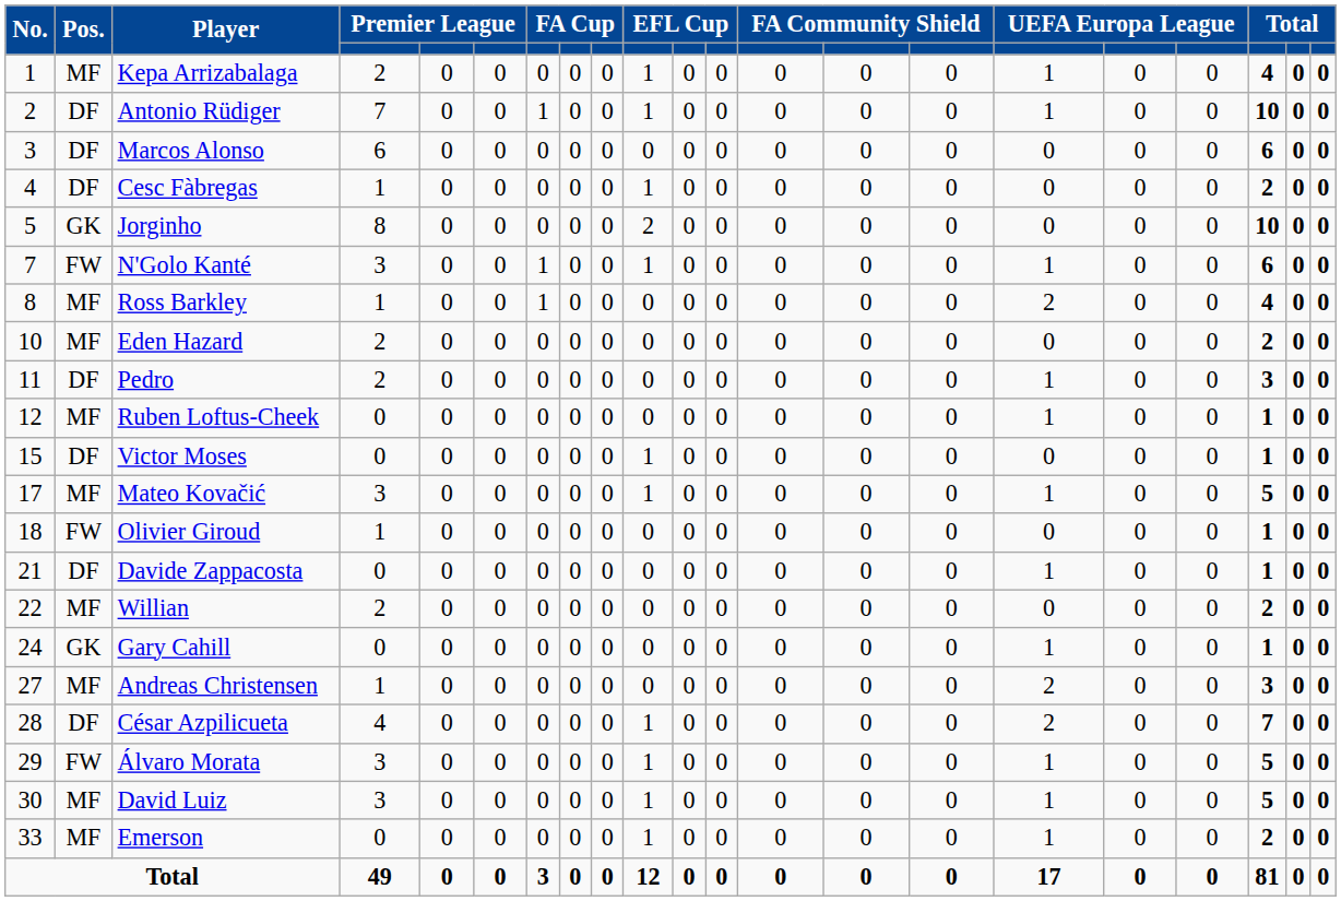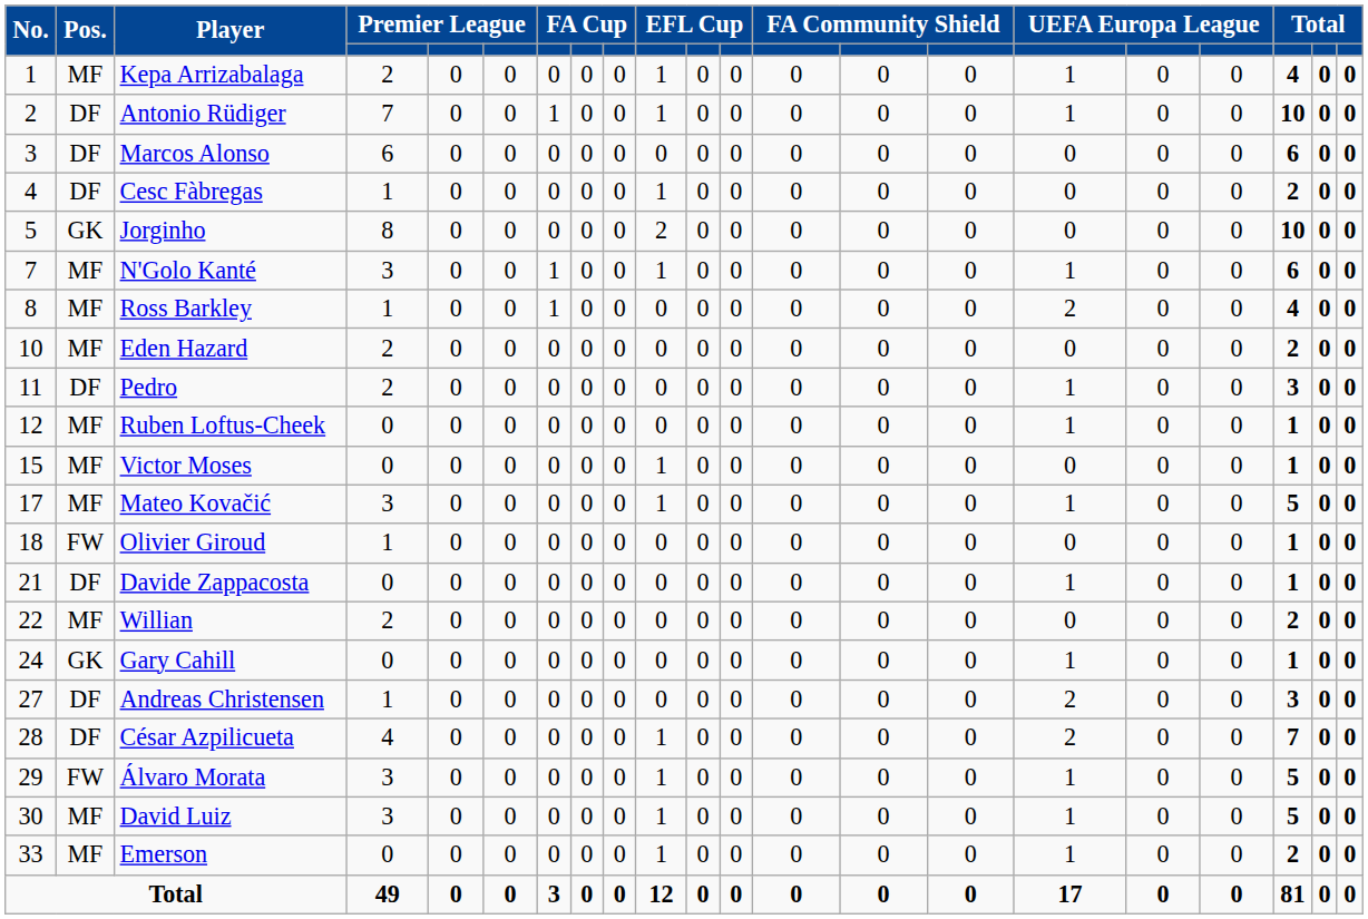 <table class="wikitable sortable" style="text-align:center;width:100%;">
 <tr>
 <th rowspan=2 style=background-color:#034694;color:#FFFFFF>No.</th>
 <th rowspan=2 style=background-color:#034694;color:#FFFFFF>Pos.</th>
 <th rowspan=2 style=background-color:#034694;color:#FFFFFF>Player</th>
 <th colspan=3 style=background:#034694;color:#FFFFFF>Premier League</th>
 <th colspan=3 style=background:#034694;color:#FFFFFF>FA Cup</th>
 <th colspan=3 style=background:#034694;color:#FFFFFF>EFL Cup</th>
 <th colspan=3 style=background:#034694;color:#FFFFFF>FA Community Shield</th>
 <th colspan=3 style=background:#034694;color:#FFFFFF>UEFA Europa League</th>
 <th colspan=3 style=background:#034694;color:#FFFFFF>Total</th>
 </tr>
 <tr>
 <th style=background-color:#034694;color:#FFFFFF></th>
 <th style=background-color:#034694;color:#FFFFFF></th>
 <th style=background-color:#034694;color:#FFFFFF></th>
 <th style=background-color:#034694;color:#FFFFFF></th>
 <th style=background-color:#034694;color:#FFFFFF></th>
 <th style=background-color:#034694;color:#FFFFFF></th>
 <th style=background-color:#034694;color:#FFFFFF></th>
 <th style=background-color:#034694;color:#FFFFFF></th>
 <th style=background-color:#034694;color:#FFFFFF></th>
 <th style=background-color:#034694;color:#FFFFFF></th>
 <th style=background-color:#034694;color:#FFFFFF></th>
 <th style=background-color:#034694;color:#FFFFFF></th>
 <th style=background-color:#034694;color:#FFFFFF></th>
 <th style=background-color:#034694;color:#FFFFFF></th>
 <th style=background-color:#034694;color:#FFFFFF></th>
 <th style=background-color:#034694;color:#FFFFFF></th>
 <th style=background-color:#034694;color:#FFFFFF></th>
 <th style=background-color:#034694;color:#FFFFFF></th>
 </tr>
 <tr>
 <td>1</td>
 <td>MF</td>
 <td align=left> <a href='#'>Kepa Arrizabalaga</a></td>
 <td>2</td>
 <td>0</td>
 <td>0</td>
 <td>0</td>
 <td>0</td>
 <td>0</td>
 <td>1</td>
 <td>0</td>
 <td>0</td>
 <td>0</td>
 <td>0</td>
 <td>0</td>
 <td>1</td>
 <td>0</td>
 <td>0</td>
 <td><strong>4</strong></td>
 <td><strong>0</strong></td>
 <td><strong>0</strong></td>
 </tr>
 <tr>
 <td>2</td>
 <td>DF</td>
 <td align=left> <a href='#'>Antonio Rüdiger</a></td>
 <td>7</td>
 <td>0</td>
 <td>0</td>
 <td>1</td>
 <td>0</td>
 <td>0</td>
 <td>1</td>
 <td>0</td>
 <td>0</td>
 <td>0</td>
 <td>0</td>
 <td>0</td>
 <td>1</td>
 <td>0</td>
 <td>0</td>
 <td><strong>10</strong></td>
 <td><strong>0</strong></td>
 <td><strong>0</strong></td>
 </tr>
 <tr>
 <td>3</td>
 <td>DF</td>
 <td align=left> <a href='#'>Marcos Alonso</a></td>
 <td>6</td>
 <td>0</td>
 <td>0</td>
 <td>0</td>
 <td>0</td>
 <td>0</td>
 <td>0</td>
 <td>0</td>
 <td>0</td>
 <td>0</td>
 <td>0</td>
 <td>0</td>
 <td>0</td>
 <td>0</td>
 <td>0</td>
 <td><strong>6</strong></td>
 <td><strong>0</strong></td>
 <td><strong>0</strong></td>
 </tr>
 <tr>
 <td>4</td>
 <td>DF</td>
 <td align=left> <a href='#'>Cesc Fàbregas</a></td>
 <td>1</td>
 <td>0</td>
 <td>0</td>
 <td>0</td>
 <td>0</td>
 <td>0</td>
 <td>1</td>
 <td>0</td>
 <td>0</td>
 <td>0</td>
 <td>0</td>
 <td>0</td>
 <td>0</td>
 <td>0</td>
 <td>0</td>
 <td><strong>2</strong></td>
 <td><strong>0</strong></td>
 <td><strong>0</strong></td>
 </tr>
 <tr>
 <td>5</td>
 <td>GK</td>
 <td align=left> <a href='#'>Jorginho</a></td>
 <td>8</td>
 <td>0</td>
 <td>0</td>
 <td>0</td>
 <td>0</td>
 <td>0</td>
 <td>2</td>
 <td>0</td>
 <td>0</td>
 <td>0</td>
 <td>0</td>
 <td>0</td>
 <td>0</td>
 <td>0</td>
 <td>0</td>
 <td><strong>10</strong></td>
 <td><strong>0</strong></td>
 <td><strong>0</strong></td>
 </tr>
 <tr>
 <td>7</td>
-<td>FW</td>
+<td>MF</td>
 <td align=left> <a href='#'>N'Golo Kanté</a></td>
 <td>3</td>
 <td>0</td>
 <td>0</td>
 <td>1</td>
 <td>0</td>
 <td>0</td>
 <td>1</td>
 <td>0</td>
 <td>0</td>
 <td>0</td>
 <td>0</td>
 <td>0</td>
 <td>1</td>
 <td>0</td>
 <td>0</td>
 <td><strong>6</strong></td>
 <td><strong>0</strong></td>
 <td><strong>0</strong></td>
 </tr>
 <tr>
 <td>8</td>
 <td>MF</td>
 <td align=left> <a href='#'>Ross Barkley</a></td>
 <td>1</td>
 <td>0</td>
 <td>0</td>
 <td>1</td>
 <td>0</td>
 <td>0</td>
 <td>0</td>
 <td>0</td>
 <td>0</td>
 <td>0</td>
 <td>0</td>
 <td>0</td>
 <td>2</td>
 <td>0</td>
 <td>0</td>
 <td><strong>4</strong></td>
 <td><strong>0</strong></td>
 <td><strong>0</strong></td>
 </tr>
 <tr>
 <td>10</td>
 <td>MF</td>
 <td align=left> <a href='#'>Eden Hazard</a></td>
 <td>2</td>
 <td>0</td>
 <td>0</td>
 <td>0</td>
 <td>0</td>
 <td>0</td>
 <td>0</td>
 <td>0</td>
 <td>0</td>
 <td>0</td>
 <td>0</td>
 <td>0</td>
 <td>0</td>
 <td>0</td>
 <td>0</td>
 <td><strong>2</strong></td>
 <td><strong>0</strong></td>
 <td><strong>0</strong></td>
 </tr>
 <tr>
 <td>11</td>
 <td>DF</td>
 <td align=left> <a href='#'>Pedro</a></td>
 <td>2</td>
 <td>0</td>
 <td>0</td>
 <td>0</td>
 <td>0</td>
 <td>0</td>
 <td>0</td>
 <td>0</td>
 <td>0</td>
 <td>0</td>
 <td>0</td>
 <td>0</td>
 <td>1</td>
 <td>0</td>
 <td>0</td>
 <td><strong>3</strong></td>
 <td><strong>0</strong></td>
 <td><strong>0</strong></td>
 </tr>
 <tr>
 <td>12</td>
 <td>MF</td>
 <td align=left> <a href='#'>Ruben Loftus-Cheek</a></td>
 <td>0</td>
 <td>0</td>
 <td>0</td>
 <td>0</td>
 <td>0</td>
 <td>0</td>
 <td>0</td>
 <td>0</td>
 <td>0</td>
 <td>0</td>
 <td>0</td>
 <td>0</td>
 <td>1</td>
 <td>0</td>
 <td>0</td>
 <td><strong>1</strong></td>
 <td><strong>0</strong></td>
 <td><strong>0</strong></td>
 </tr>
 <tr>
 <td>15</td>
-<td>DF</td>
+<td>MF</td>
 <td align=left> <a href='#'>Victor Moses</a></td>
 <td>0</td>
 <td>0</td>
 <td>0</td>
 <td>0</td>
 <td>0</td>
 <td>0</td>
 <td>1</td>
 <td>0</td>
 <td>0</td>
 <td>0</td>
 <td>0</td>
 <td>0</td>
 <td>0</td>
 <td>0</td>
 <td>0</td>
 <td><strong>1</strong></td>
 <td><strong>0</strong></td>
 <td><strong>0</strong></td>
 </tr>
 <tr>
 <td>17</td>
 <td>MF</td>
 <td align=left> <a href='#'>Mateo Kovačić</a></td>
 <td>3</td>
 <td>0</td>
 <td>0</td>
 <td>0</td>
 <td>0</td>
 <td>0</td>
 <td>1</td>
 <td>0</td>
 <td>0</td>
 <td>0</td>
 <td>0</td>
 <td>0</td>
 <td>1</td>
 <td>0</td>
 <td>0</td>
 <td><strong>5</strong></td>
 <td><strong>0</strong></td>
 <td><strong>0</strong></td>
 </tr>
 <tr>
 <td>18</td>
 <td>FW</td>
 <td align=left> <a href='#'>Olivier Giroud</a></td>
 <td>1</td>
 <td>0</td>
 <td>0</td>
 <td>0</td>
 <td>0</td>
 <td>0</td>
 <td>0</td>
 <td>0</td>
 <td>0</td>
 <td>0</td>
 <td>0</td>
 <td>0</td>
 <td>0</td>
 <td>0</td>
 <td>0</td>
 <td><strong>1</strong></td>
 <td><strong>0</strong></td>
 <td><strong>0</strong></td>
 </tr>
 <tr>
 <td>21</td>
 <td>DF</td>
 <td align=left> <a href='#'>Davide Zappacosta</a></td>
 <td>0</td>
 <td>0</td>
 <td>0</td>
 <td>0</td>
 <td>0</td>
 <td>0</td>
 <td>0</td>
 <td>0</td>
 <td>0</td>
 <td>0</td>
 <td>0</td>
 <td>0</td>
 <td>1</td>
 <td>0</td>
 <td>0</td>
 <td><strong>1</strong></td>
 <td><strong>0</strong></td>
 <td><strong>0</strong></td>
 </tr>
 <tr>
 <td>22</td>
 <td>MF</td>
 <td align=left> <a href='#'>Willian</a></td>
 <td>2</td>
 <td>0</td>
 <td>0</td>
 <td>0</td>
 <td>0</td>
 <td>0</td>
 <td>0</td>
 <td>0</td>
 <td>0</td>
 <td>0</td>
 <td>0</td>
 <td>0</td>
 <td>0</td>
 <td>0</td>
 <td>0</td>
 <td><strong>2</strong></td>
 <td><strong>0</strong></td>
 <td><strong>0</strong></td>
 </tr>
 <tr>
 <td>24</td>
 <td>GK</td>
 <td align=left> <a href='#'>Gary Cahill</a></td>
 <td>0</td>
 <td>0</td>
 <td>0</td>
 <td>0</td>
 <td>0</td>
 <td>0</td>
 <td>0</td>
 <td>0</td>
 <td>0</td>
 <td>0</td>
 <td>0</td>
 <td>0</td>
 <td>1</td>
 <td>0</td>
 <td>0</td>
 <td><strong>1</strong></td>
 <td><strong>0</strong></td>
 <td><strong>0</strong></td>
 </tr>
 <tr>
 <td>27</td>
-<td>MF</td>
+<td>DF</td>
 <td align=left> <a href='#'>Andreas Christensen</a></td>
 <td>1</td>
 <td>0</td>
 <td>0</td>
 <td>0</td>
 <td>0</td>
 <td>0</td>
 <td>0</td>
 <td>0</td>
 <td>0</td>
 <td>0</td>
 <td>0</td>
 <td>0</td>
 <td>2</td>
 <td>0</td>
 <td>0</td>
 <td><strong>3</strong></td>
 <td><strong>0</strong></td>
 <td><strong>0</strong></td>
 </tr>
 <tr>
 <td>28</td>
 <td>DF</td>
 <td align=left> <a href='#'>César Azpilicueta</a></td>
 <td>4</td>
 <td>0</td>
 <td>0</td>
 <td>0</td>
 <td>0</td>
 <td>0</td>
 <td>1</td>
 <td>0</td>
 <td>0</td>
 <td>0</td>
 <td>0</td>
 <td>0</td>
 <td>2</td>
 <td>0</td>
 <td>0</td>
 <td><strong>7</strong></td>
 <td><strong>0</strong></td>
 <td><strong>0</strong></td>
 </tr>
 <tr>
 <td>29</td>
 <td>FW</td>
 <td align=left> <a href='#'>Álvaro Morata</a></td>
 <td>3</td>
 <td>0</td>
 <td>0</td>
 <td>0</td>
 <td>0</td>
 <td>0</td>
 <td>1</td>
 <td>0</td>
 <td>0</td>
 <td>0</td>
 <td>0</td>
 <td>0</td>
 <td>1</td>
 <td>0</td>
 <td>0</td>
 <td><strong>5</strong></td>
 <td><strong>0</strong></td>
 <td><strong>0</strong></td>
 </tr>
 <tr>
 <td>30</td>
 <td>MF</td>
 <td align=left> <a href='#'>David Luiz</a></td>
 <td>3</td>
 <td>0</td>
 <td>0</td>
 <td>0</td>
 <td>0</td>
 <td>0</td>
 <td>1</td>
 <td>0</td>
 <td>0</td>
 <td>0</td>
 <td>0</td>
 <td>0</td>
 <td>1</td>
 <td>0</td>
 <td>0</td>
 <td><strong>5</strong></td>
 <td><strong>0</strong></td>
 <td><strong>0</strong></td>
 </tr>
 <tr>
 <td>33</td>
 <td>MF</td>
 <td align=left> <a href='#'>Emerson</a></td>
 <td>0</td>
 <td>0</td>
 <td>0</td>
 <td>0</td>
 <td>0</td>
 <td>0</td>
 <td>1</td>
 <td>0</td>
 <td>0</td>
 <td>0</td>
 <td>0</td>
 <td>0</td>
 <td>1</td>
 <td>0</td>
 <td>0</td>
 <td><strong>2</strong></td>
 <td><strong>0</strong></td>
 <td><strong>0</strong></td>
 </tr>
 <tr>
 <td colspan=3><strong>Total</strong></td>
 <td><strong>49</strong></td>
 <td><strong>0</strong></td>
 <td><strong>0</strong></td>
 <td><strong>3</strong></td>
 <td><strong>0</strong></td>
 <td><strong>0</strong></td>
 <td><strong>12</strong></td>
 <td><strong>0</strong></td>
 <td><strong>0</strong></td>
 <td><strong>0</strong></td>
 <td><strong>0</strong></td>
 <td><strong>0</strong></td>
 <td><strong>17</strong></td>
 <td><strong>0</strong></td>
 <td><strong>0</strong></td>
 <td><strong>81</strong></td>
 <td><strong>0</strong></td>
 <td><strong>0</strong></td>
 </tr>
 </table>
